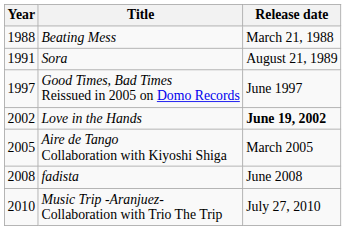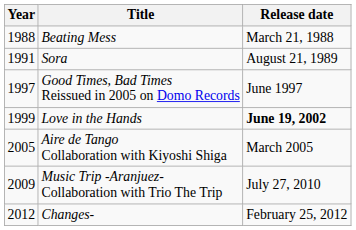 <table class="wikitable">
 <tr>
 <th>Year</th>
 <th>Title</th>
 <th>Release date</th>
 </tr>
 <tr>
 <td>1988</td>
 <td><em>Beating Mess</em></td>
 <td>March 21, 1988</td>
 </tr>
 <tr>
 <td>1991</td>
 <td><em>Sora</em></td>
 <td>August 21, 1989</td>
 </tr>
 <tr>
 <td>1997</td>
 <td><em>Good Times, Bad Times</em><br>Reissued in 2005 on <a href='#'>Domo Records</a></td>
 <td>June 1997</td>
 </tr>
 <tr>
-<td>2002</td>
+<td>1999</td>
 <td><em>Love in the Hands</em></td>
 <td><strong>June 19, 2002</strong></td>
 </tr>
 <tr>
 <td>2005</td>
 <td><em>Aire de Tango</em><br>Collaboration with Kiyoshi Shiga</td>
 <td>March 2005</td>
 </tr>
 <tr>
-<td>2008</td>
-<td><em>fadista</em></td>
-<td>June 2008</td>
-</tr>
-<tr>
-<td>2010</td>
+<td>2009</td>
 <td><em>Music Trip -Aranjuez-</em><br>Collaboration with Trio The Trip</td>
 <td>July 27, 2010</td>
 </tr>
+<tr>
+<td>2012</td>
+<td><em>Changes-</em></td>
+<td>February 25, 2012</td>
+</tr>
 </table>
